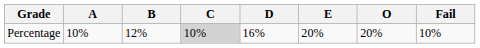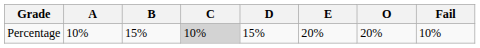 <table class="wikitable">
 <tr>
 <th>Grade</th>
 <th width="70px">A</th>
 <th width="70px">B</th>
 <th width="70px">C</th>
 <th width="70px">D</th>
 <th width="70px">E</th>
 <th width="70px">O</th>
 <th width="70px">Fail</th>
 </tr>
 <tr>
 <td>Percentage</td>
 <td>10%</td>
-<td>12%</td>
+<td>15%</td>
 <td style="background: lightgrey;">10%</td>
-<td>16%</td>
+<td>15%</td>
 <td>20%</td>
 <td>20%</td>
 <td>10%</td>
 </tr>
 </table>
